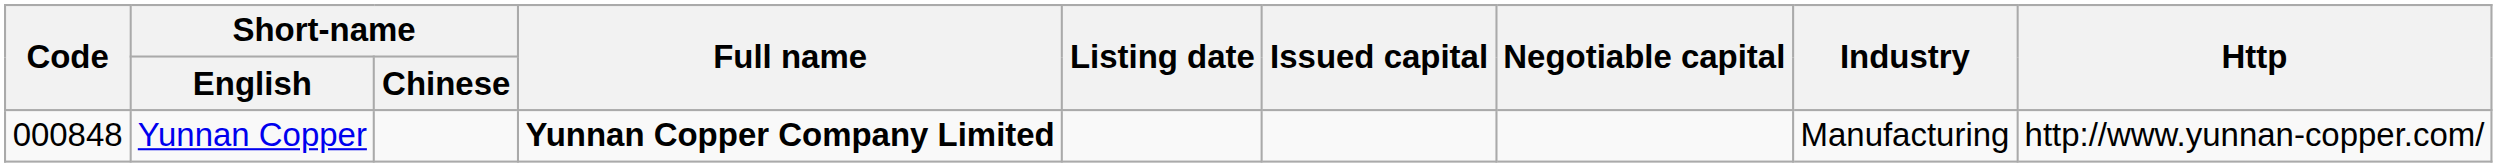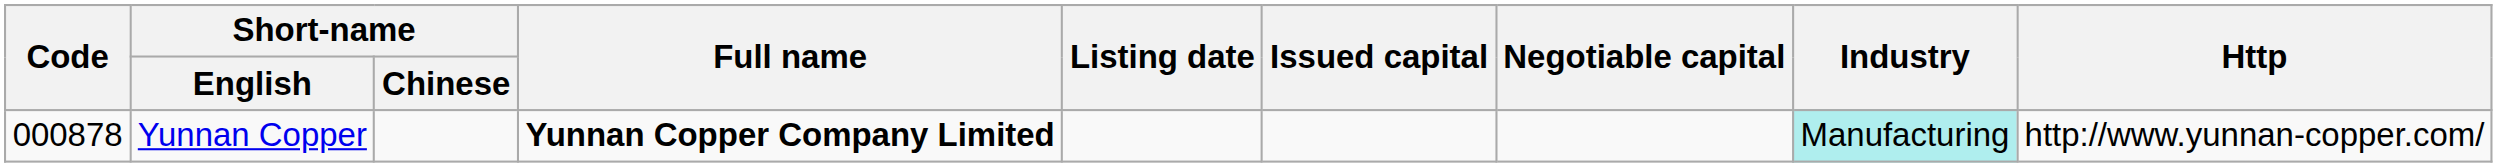 <table class=wikitable>
 <tr>
 <th rowspan=2>Code</th>
 <th colspan=2>Short-name</th>
 <th rowspan=2>Full name</th>
 <th rowspan=2>Listing date</th>
 <th rowspan=2>Issued capital</th>
 <th rowspan=2>Negotiable capital</th>
 <th rowspan=2>Industry</th>
 <th rowspan=2>Http</th>
 </tr>
 <tr>
 <th>English</th>
 <th>Chinese</th>
 </tr>
 <tr>
-<td>000848</td>
+<td>000878</td>
 <td><a href='#'>Yunnan Copper</a></td>
 <td></td>
 <td><strong>Yunnan Copper Company Limited</strong></td>
 <td></td>
 <td></td>
 <td></td>
-<td>Manufacturing</td>
+<td style="background: paleturquoise;">Manufacturing</td>
 <td>http://www.yunnan-copper.com/</td>
 </tr>
 </table>
